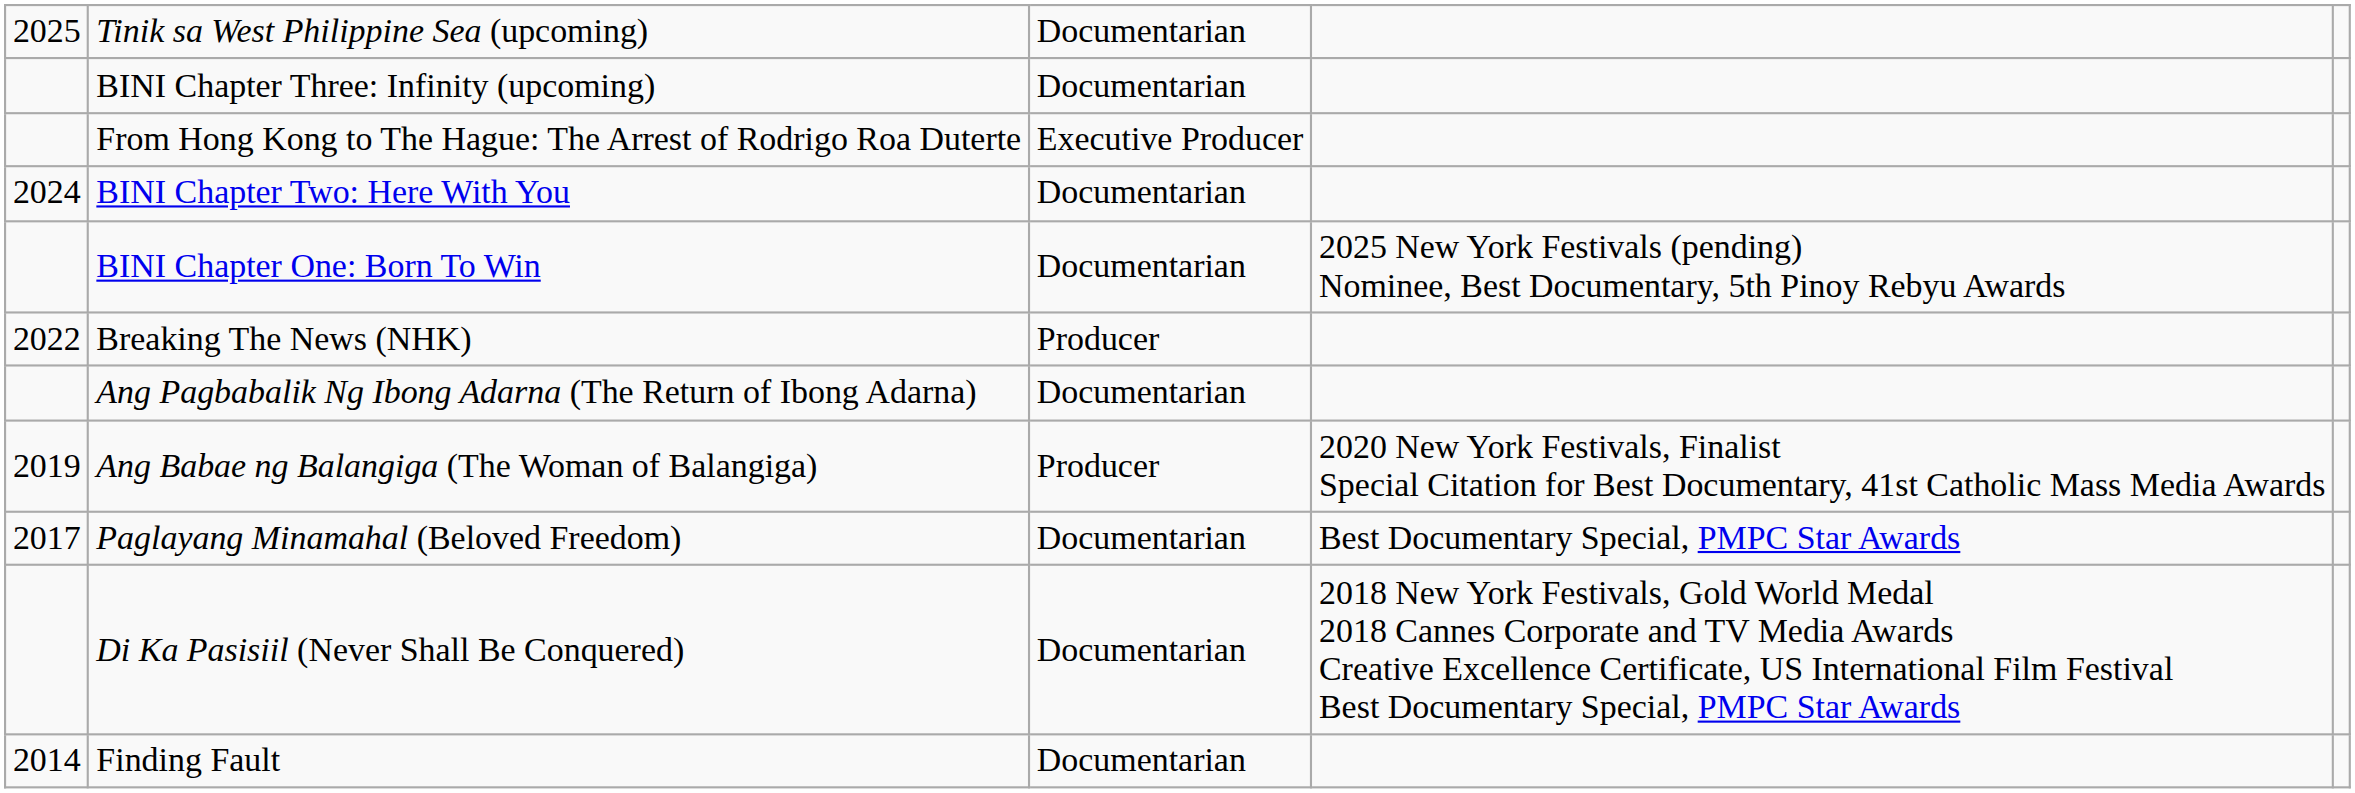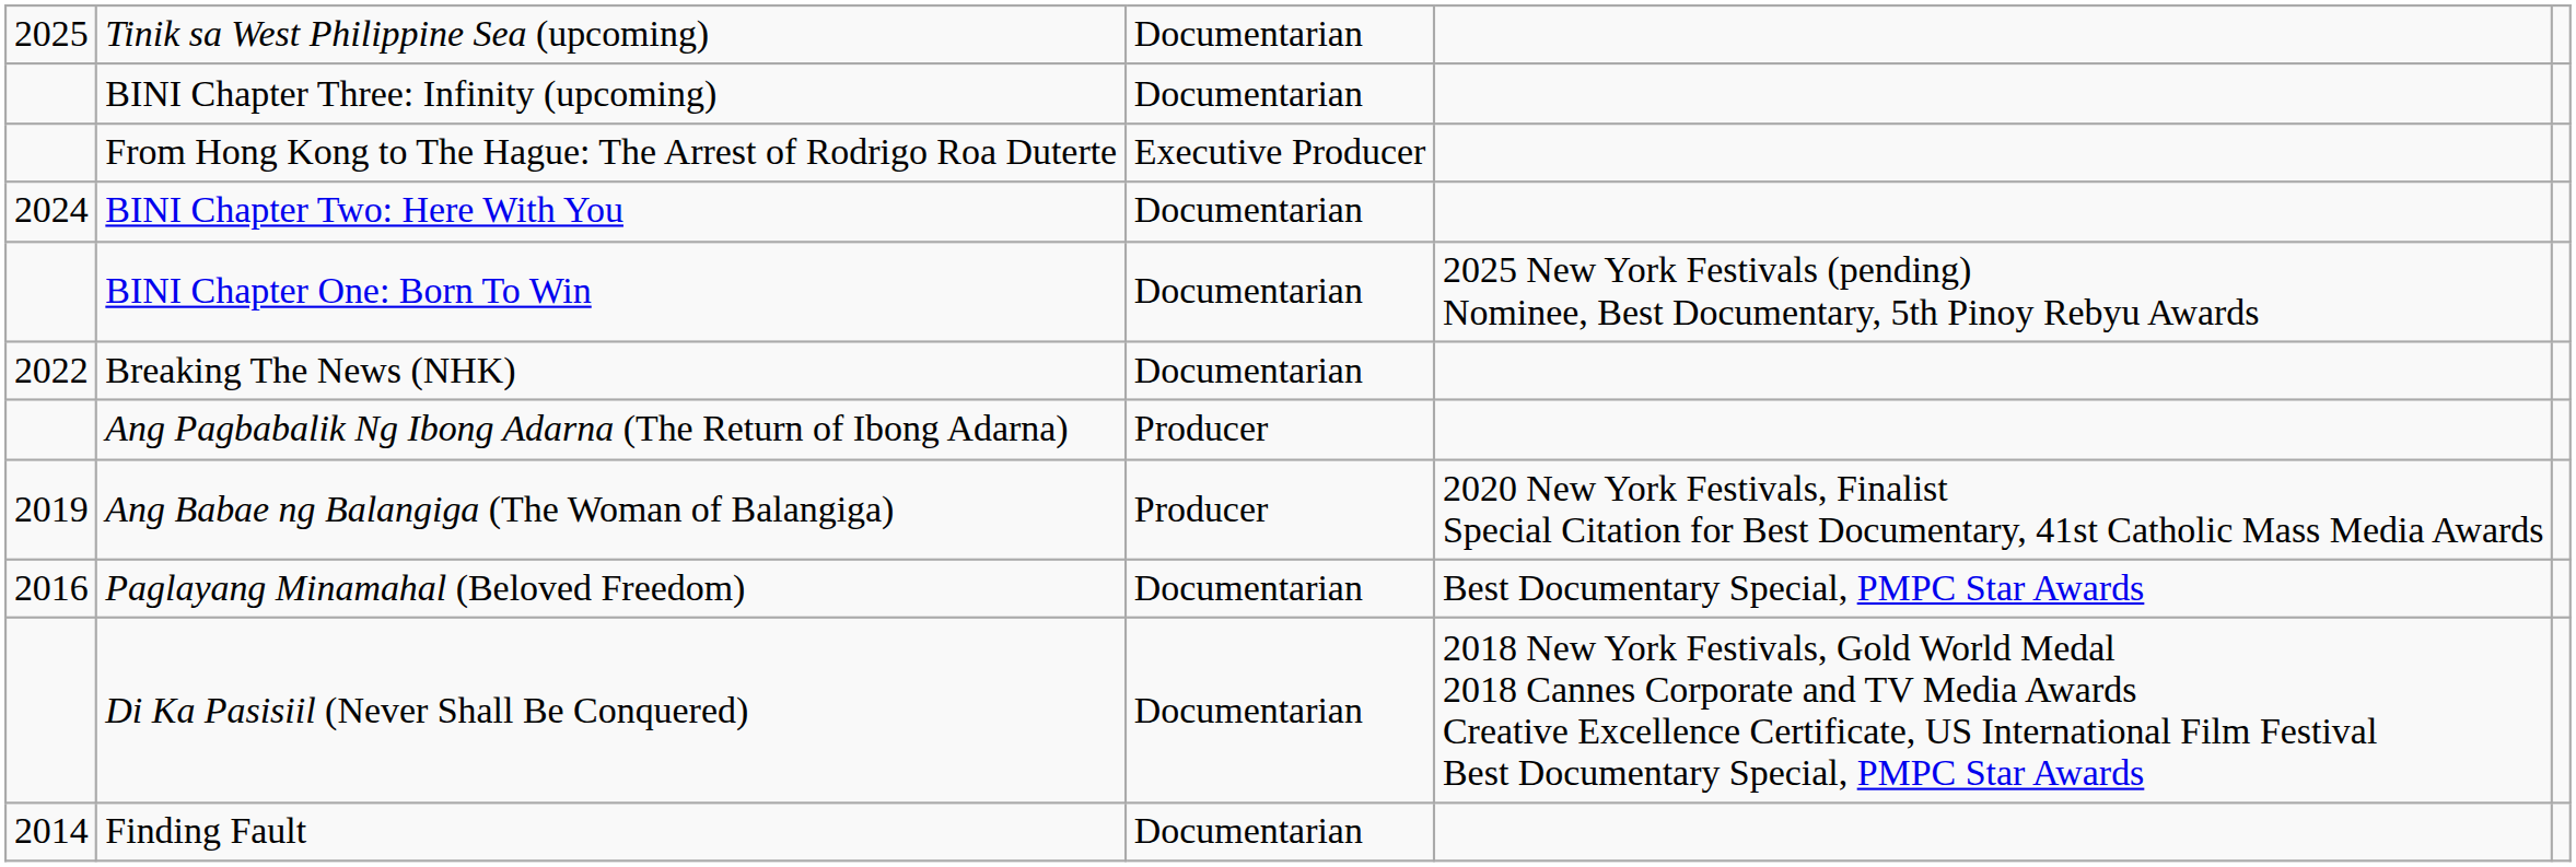 <table class="wikitable">
 <tr>
 <td>2025</td>
 <td><em>Tinik sa West Philippine Sea</em> (upcoming)</td>
 <td>Documentarian</td>
 <td></td>
 <td></td>
 </tr>
 <tr>
 <td></td>
 <td>BINI Chapter Three: Infinity (upcoming)</td>
 <td>Documentarian</td>
 <td></td>
 <td></td>
 </tr>
 <tr>
 <td></td>
 <td>From Hong Kong to The Hague: The Arrest of Rodrigo Roa Duterte</td>
 <td>Executive Producer</td>
 <td></td>
 <td></td>
 </tr>
 <tr>
 <td>2024</td>
 <td><a href='#'>BINI Chapter Two: Here With You</a></td>
 <td>Documentarian</td>
 <td></td>
 <td></td>
 </tr>
 <tr>
 <td></td>
 <td><a href='#'>BINI Chapter One: Born To Win</a></td>
 <td>Documentarian</td>
 <td>2025 New York Festivals (pending)<br>Nominee, Best Documentary, 5th Pinoy Rebyu Awards</td>
 <td></td>
 </tr>
 <tr>
 <td>2022</td>
 <td>Breaking The News (NHK)</td>
-<td>Producer</td>
+<td>Documentarian</td>
 <td></td>
 <td></td>
 </tr>
 <tr>
 <td></td>
 <td><em>Ang Pagbabalik Ng Ibong Adarna</em> (The Return of Ibong Adarna)</td>
-<td>Documentarian</td>
+<td>Producer</td>
 <td></td>
 <td></td>
 </tr>
 <tr>
 <td>2019</td>
 <td><em>Ang Babae ng Balangiga</em> (The Woman of Balangiga)</td>
 <td>Producer</td>
 <td>2020 New York Festivals, Finalist <br>Special Citation for Best Documentary, 41st Catholic Mass Media Awards </td>
 <td></td>
 </tr>
 <tr>
-<td>2017</td>
+<td>2016</td>
 <td><em>Paglayang Minamahal</em> (Beloved Freedom)</td>
 <td>Documentarian</td>
 <td>Best Documentary Special, <a href='#'>PMPC Star Awards</a></td>
 <td></td>
 </tr>
 <tr>
 <td></td>
 <td><em>Di Ka Pasisiil</em> (Never Shall Be Conquered)</td>
 <td>Documentarian</td>
 <td>2018 New York Festivals, Gold World Medal <br>2018 Cannes Corporate and TV Media Awards <br>Creative Excellence Certificate, US International Film Festival<br>Best Documentary Special, <a href='#'>PMPC Star Awards</a></td>
 <td></td>
 </tr>
 <tr>
 <td>2014</td>
 <td>Finding Fault</td>
 <td>Documentarian</td>
 <td></td>
 <td></td>
 </tr>
 </table>
